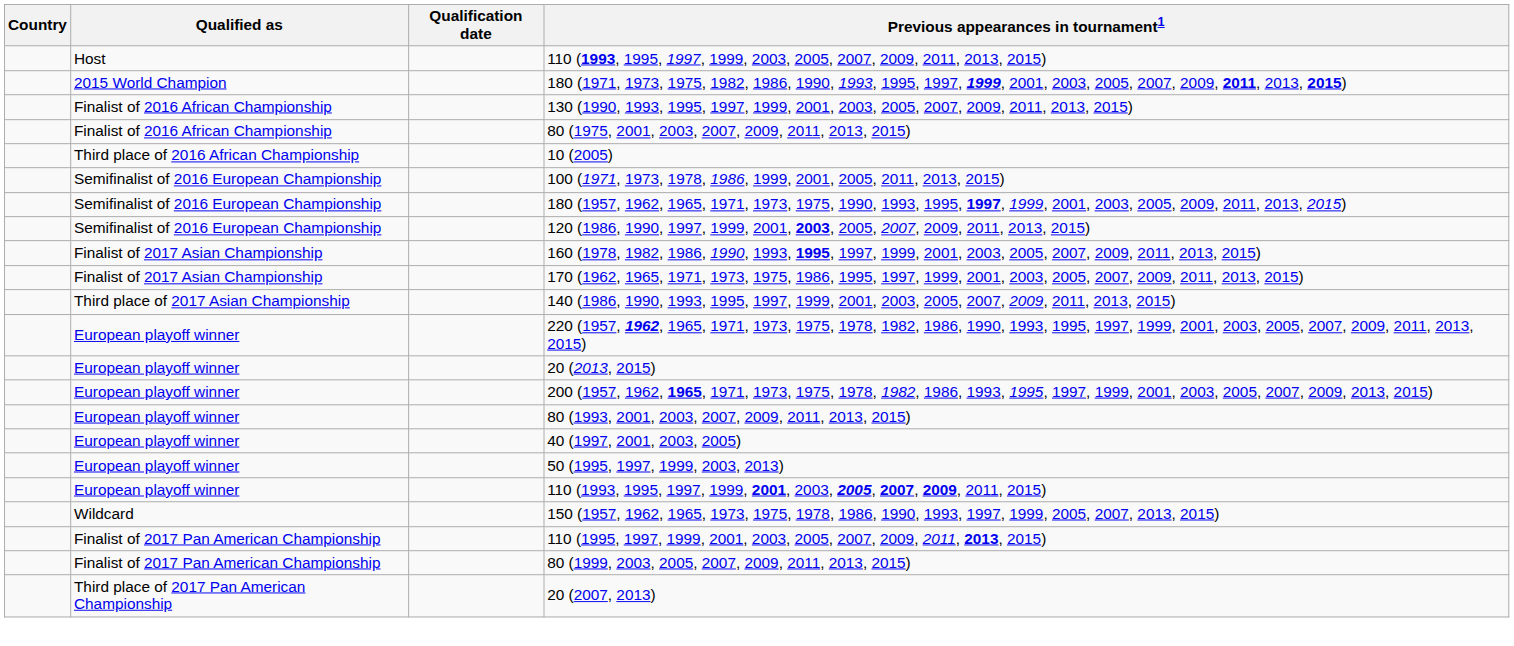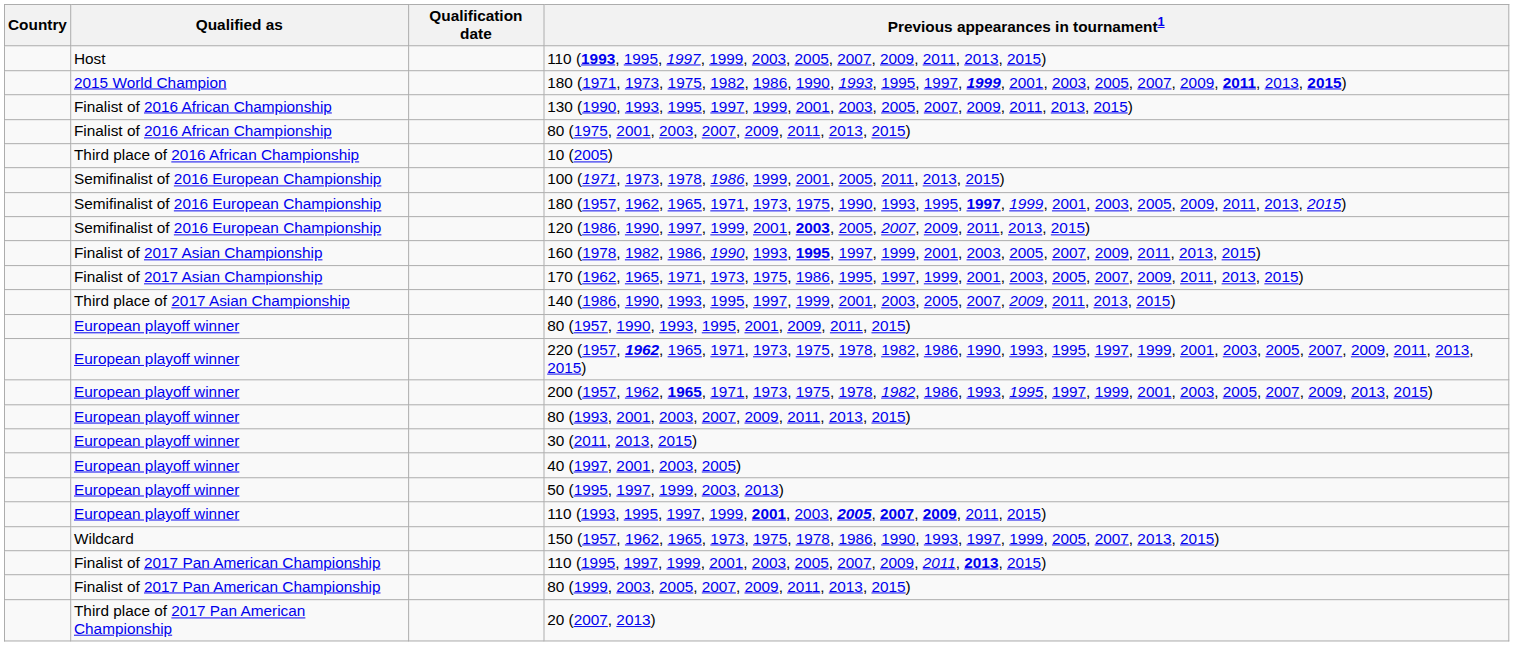 <table class="wikitable sortable">
 <tr>
 <th>Country</th>
 <th class="unsortable">Qualified as</th>
 <th>Qualification date</th>
 <th class="unsortable">Previous appearances in tournament<sup><strong><a href='#'>1</a></strong></sup></th>
 </tr>
 <tr>
 <td></td>
 <td>Host</td>
 <td></td>
 <td>11<span>0</span> (<strong><a href='#'>1993</a></strong>, <a href='#'>1995</a>, <em><a href='#'>1997</a></em>, <a href='#'>1999</a>, <a href='#'>2003</a>, <a href='#'>2005</a>, <a href='#'>2007</a>, <a href='#'>2009</a>, <a href='#'>2011</a>, <a href='#'>2013</a>, <a href='#'>2015</a>)</td>
 </tr>
 <tr>
 <td></td>
 <td><a href='#'>2015 World Champion</a></td>
 <td></td>
 <td>18<span>0</span> (<a href='#'>1971</a>, <a href='#'>1973</a>, <a href='#'>1975</a>, <a href='#'>1982</a>, <a href='#'>1986</a>, <a href='#'>1990</a>, <em><a href='#'>1993</a></em>, <a href='#'>1995</a>, <a href='#'>1997</a>, <strong><em><a href='#'>1999</a></em></strong>, <a href='#'>2001</a>, <a href='#'>2003</a>, <a href='#'>2005</a>, <a href='#'>2007</a>, <a href='#'>2009</a>, <strong><a href='#'>2011</a></strong>, <a href='#'>2013</a>, <strong><a href='#'>2015</a></strong>)</td>
 </tr>
 <tr>
 <td></td>
 <td>Finalist of <a href='#'>2016 African Championship</a></td>
 <td></td>
 <td>13<span>0</span> (<a href='#'>1990</a>, <a href='#'>1993</a>, <a href='#'>1995</a>, <a href='#'>1997</a>, <a href='#'>1999</a>, <a href='#'>2001</a>, <a href='#'>2003</a>, <a href='#'>2005</a>, <a href='#'>2007</a>, <a href='#'>2009</a>, <a href='#'>2011</a>, <a href='#'>2013</a>, <a href='#'>2015</a>)</td>
 </tr>
 <tr>
 <td></td>
 <td>Finalist of <a href='#'>2016 African Championship</a></td>
 <td></td>
 <td>8<span>0</span> (<a href='#'>1975</a>, <a href='#'>2001</a>, <a href='#'>2003</a>, <a href='#'>2007</a>, <a href='#'>2009</a>, <a href='#'>2011</a>, <a href='#'>2013</a>, <a href='#'>2015</a>)</td>
 </tr>
 <tr>
 <td></td>
 <td>Third place of <a href='#'>2016 African Championship</a></td>
 <td></td>
 <td>1<span>0</span> (<a href='#'>2005</a>)</td>
 </tr>
 <tr>
 <td></td>
 <td>Semifinalist of <a href='#'>2016 European Championship</a></td>
 <td></td>
 <td>10<span>0</span> (<em><a href='#'>1971</a></em>, <a href='#'>1973</a>, <a href='#'>1978</a>, <em><a href='#'>1986</a></em>, <a href='#'>1999</a>, <a href='#'>2001</a>, <a href='#'>2005</a>, <a href='#'>2011</a>, <a href='#'>2013</a>, <a href='#'>2015</a>)</td>
 </tr>
 <tr>
 <td></td>
 <td>Semifinalist of <a href='#'>2016 European Championship</a></td>
 <td></td>
 <td>18<span>0</span> (<a href='#'>1957</a>, <a href='#'>1962</a>, <a href='#'>1965</a>, <a href='#'>1971</a>, <a href='#'>1973</a>, <a href='#'>1975</a>, <a href='#'>1990</a>, <a href='#'>1993</a>, <a href='#'>1995</a>, <strong><a href='#'>1997</a></strong>, <em><a href='#'>1999</a></em>, <a href='#'>2001</a>, <a href='#'>2003</a>, <a href='#'>2005</a>, <a href='#'>2009</a>, <a href='#'>2011</a>, <a href='#'>2013</a>, <em><a href='#'>2015</a></em>)</td>
 </tr>
 <tr>
 <td></td>
 <td>Semifinalist of <a href='#'>2016 European Championship</a></td>
 <td></td>
 <td>12<span>0</span> (<a href='#'>1986</a>, <a href='#'>1990</a>, <a href='#'>1997</a>, <a href='#'>1999</a>, <a href='#'>2001</a>, <strong><a href='#'>2003</a></strong>, <a href='#'>2005</a>, <em><a href='#'>2007</a></em>, <a href='#'>2009</a>, <a href='#'>2011</a>, <a href='#'>2013</a>, <a href='#'>2015</a>)</td>
 </tr>
 <tr>
 <td></td>
 <td>Finalist of <a href='#'>2017 Asian Championship</a></td>
 <td></td>
 <td>16<span>0</span> (<a href='#'>1978</a>, <a href='#'>1982</a>, <a href='#'>1986</a>, <em><a href='#'>1990</a></em>, <a href='#'>1993</a>, <strong><a href='#'>1995</a></strong>, <a href='#'>1997</a>, <a href='#'>1999</a>, <a href='#'>2001</a>, <a href='#'>2003</a>, <a href='#'>2005</a>, <a href='#'>2007</a>, <a href='#'>2009</a>, <a href='#'>2011</a>, <a href='#'>2013</a>, <a href='#'>2015</a>)</td>
 </tr>
 <tr>
 <td></td>
 <td>Finalist of <a href='#'>2017 Asian Championship</a></td>
 <td></td>
 <td>17<span>0</span> (<a href='#'>1962</a>, <a href='#'>1965</a>, <a href='#'>1971</a>, <a href='#'>1973</a>, <a href='#'>1975</a>, <a href='#'>1986</a>, <a href='#'>1995</a>, <a href='#'>1997</a>, <a href='#'>1999</a>, <a href='#'>2001</a>, <a href='#'>2003</a>, <a href='#'>2005</a>, <a href='#'>2007</a>, <a href='#'>2009</a>, <a href='#'>2011</a>, <a href='#'>2013</a>, <a href='#'>2015</a>)</td>
 </tr>
 <tr>
 <td></td>
 <td>Third place of <a href='#'>2017 Asian Championship</a></td>
 <td></td>
 <td>14<span>0</span> (<a href='#'>1986</a>, <a href='#'>1990</a>, <a href='#'>1993</a>, <a href='#'>1995</a>, <a href='#'>1997</a>, <a href='#'>1999</a>, <a href='#'>2001</a>, <a href='#'>2003</a>, <a href='#'>2005</a>, <a href='#'>2007</a>, <em><a href='#'>2009</a></em>, <a href='#'>2011</a>, <a href='#'>2013</a>, <a href='#'>2015</a>)</td>
 </tr>
 <tr>
 <td></td>
 <td><a href='#'>European playoff winner</a></td>
 <td></td>
-<td>22<span>0</span> (<a href='#'>1957</a>, <strong><em><a href='#'>1962</a></em></strong>, <a href='#'>1965</a>, <a href='#'>1971</a>, <a href='#'>1973</a>, <a href='#'>1975</a>, <a href='#'>1978</a>, <a href='#'>1982</a>, <a href='#'>1986</a>, <a href='#'>1990</a>, <a href='#'>1993</a>, <a href='#'>1995</a>, <a href='#'>1997</a>, <a href='#'>1999</a>, <a href='#'>2001</a>, <a href='#'>2003</a>, <a href='#'>2005</a>, <a href='#'>2007</a>, <a href='#'>2009</a>, <a href='#'>2011</a>, <a href='#'>2013</a>, <a href='#'>2015</a>)</td>
+<td>8<span>0</span> (<a href='#'>1957</a>, <a href='#'>1990</a>, <a href='#'>1993</a>, <a href='#'>1995</a>, <a href='#'>2001</a>, <a href='#'>2009</a>, <a href='#'>2011</a>, <a href='#'>2015</a>)</td>
 </tr>
 <tr>
 <td></td>
 <td><a href='#'>European playoff winner</a></td>
 <td></td>
-<td>2<span>0</span> (<em><a href='#'>2013</a></em>, <a href='#'>2015</a>)</td>
+<td>22<span>0</span> (<a href='#'>1957</a>, <strong><em><a href='#'>1962</a></em></strong>, <a href='#'>1965</a>, <a href='#'>1971</a>, <a href='#'>1973</a>, <a href='#'>1975</a>, <a href='#'>1978</a>, <a href='#'>1982</a>, <a href='#'>1986</a>, <a href='#'>1990</a>, <a href='#'>1993</a>, <a href='#'>1995</a>, <a href='#'>1997</a>, <a href='#'>1999</a>, <a href='#'>2001</a>, <a href='#'>2003</a>, <a href='#'>2005</a>, <a href='#'>2007</a>, <a href='#'>2009</a>, <a href='#'>2011</a>, <a href='#'>2013</a>, <a href='#'>2015</a>)</td>
 </tr>
 <tr>
 <td></td>
 <td><a href='#'>European playoff winner</a></td>
 <td></td>
 <td>20<span>0</span> (<a href='#'>1957</a>, <a href='#'>1962</a>, <strong><a href='#'>1965</a></strong>, <a href='#'>1971</a>, <a href='#'>1973</a>, <a href='#'>1975</a>, <a href='#'>1978</a>, <em><a href='#'>1982</a></em>, <a href='#'>1986</a>, <a href='#'>1993</a>, <em><a href='#'>1995</a></em>, <a href='#'>1997</a>, <a href='#'>1999</a>, <a href='#'>2001</a>, <a href='#'>2003</a>, <a href='#'>2005</a>, <a href='#'>2007</a>, <a href='#'>2009</a>, <a href='#'>2013</a>, <a href='#'>2015</a>)</td>
 </tr>
 <tr>
 <td></td>
 <td><a href='#'>European playoff winner</a></td>
 <td></td>
 <td>8<span>0</span> (<a href='#'>1993</a>, <a href='#'>2001</a>, <a href='#'>2003</a>, <a href='#'>2007</a>, <a href='#'>2009</a>, <a href='#'>2011</a>, <a href='#'>2013</a>, <a href='#'>2015</a>)</td>
+</tr>
+<tr>
+<td></td>
+<td><a href='#'>European playoff winner</a></td>
+<td></td>
+<td>3<span>0</span> (<a href='#'>2011</a>, <a href='#'>2013</a>, <a href='#'>2015</a>)</td>
 </tr>
 <tr>
 <td></td>
 <td><a href='#'>European playoff winner</a></td>
 <td></td>
 <td>4<span>0</span> (<a href='#'>1997</a>, <a href='#'>2001</a>, <a href='#'>2003</a>, <a href='#'>2005</a>)</td>
 </tr>
 <tr>
 <td></td>
 <td><a href='#'>European playoff winner</a></td>
 <td></td>
 <td>5<span>0</span> (<a href='#'>1995</a>, <a href='#'>1997</a>, <a href='#'>1999</a>, <a href='#'>2003</a>, <a href='#'>2013</a>)</td>
 </tr>
 <tr>
 <td></td>
 <td><a href='#'>European playoff winner</a></td>
 <td></td>
 <td>11<span>0</span> (<a href='#'>1993</a>, <a href='#'>1995</a>, <a href='#'>1997</a>, <a href='#'>1999</a>, <strong><a href='#'>2001</a></strong>, <a href='#'>2003</a>, <strong><em><a href='#'>2005</a></em></strong>, <strong><a href='#'>2007</a></strong>, <strong><a href='#'>2009</a></strong>, <a href='#'>2011</a>, <a href='#'>2015</a>)</td>
 </tr>
 <tr>
 <td></td>
 <td>Wildcard</td>
 <td></td>
 <td>15<span>0</span> (<a href='#'>1957</a>, <a href='#'>1962</a>, <a href='#'>1965</a>, <a href='#'>1973</a>, <a href='#'>1975</a>, <a href='#'>1978</a>, <a href='#'>1986</a>, <a href='#'>1990</a>, <a href='#'>1993</a>, <a href='#'>1997</a>, <a href='#'>1999</a>, <a href='#'>2005</a>, <a href='#'>2007</a>, <a href='#'>2013</a>, <a href='#'>2015</a>)</td>
 </tr>
 <tr>
 <td></td>
 <td>Finalist of <a href='#'>2017 Pan American Championship</a></td>
 <td></td>
 <td>11<span>0</span> (<a href='#'>1995</a>, <a href='#'>1997</a>, <a href='#'>1999</a>, <a href='#'>2001</a>, <a href='#'>2003</a>, <a href='#'>2005</a>, <a href='#'>2007</a>, <a href='#'>2009</a>, <em><a href='#'>2011</a></em>, <strong><a href='#'>2013</a></strong>, <a href='#'>2015</a>)</td>
 </tr>
 <tr>
 <td></td>
 <td>Finalist of <a href='#'>2017 Pan American Championship</a></td>
 <td></td>
 <td>8<span>0</span> (<a href='#'>1999</a>, <a href='#'>2003</a>, <a href='#'>2005</a>, <a href='#'>2007</a>, <a href='#'>2009</a>, <a href='#'>2011</a>, <a href='#'>2013</a>, <a href='#'>2015</a>)</td>
 </tr>
 <tr>
 <td></td>
 <td>Third place of <a href='#'>2017 Pan American Championship</a></td>
 <td></td>
 <td>2<span>0</span> (<a href='#'>2007</a>, <a href='#'>2013</a>)</td>
 </tr>
 </table>
